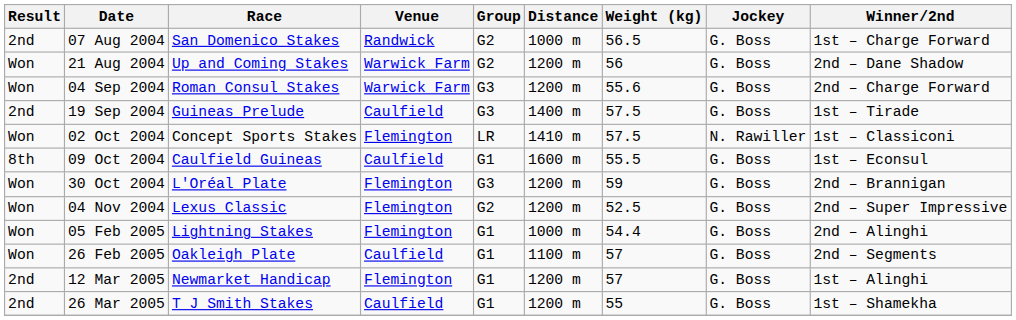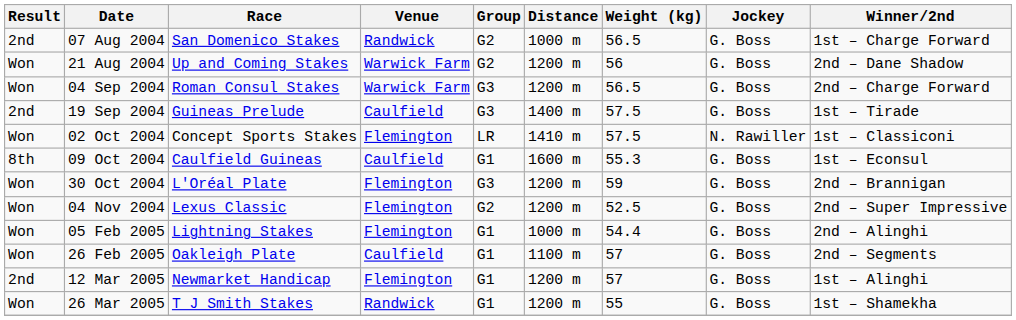 <table class="wikitable">
 <tr>
 <th>Result</th>
 <th>Date</th>
 <th>Race</th>
 <th>Venue</th>
 <th>Group</th>
 <th>Distance</th>
 <th>Weight (kg)</th>
 <th>Jockey</th>
 <th>Winner/2nd</th>
 </tr>
 <tr>
 <td>2nd</td>
 <td>07 Aug 2004</td>
 <td><a href='#'>San Domenico Stakes</a></td>
 <td><a href='#'>Randwick</a></td>
 <td>G2</td>
 <td>1000 m</td>
 <td>56.5</td>
 <td>G. Boss</td>
 <td>1st – Charge Forward</td>
 </tr>
 <tr>
 <td>Won</td>
 <td>21 Aug 2004</td>
 <td><a href='#'>Up and Coming Stakes</a></td>
 <td><a href='#'>Warwick Farm</a></td>
 <td>G2</td>
 <td>1200 m</td>
 <td>56</td>
 <td>G. Boss</td>
 <td>2nd – Dane Shadow</td>
 </tr>
 <tr>
 <td>Won</td>
 <td>04 Sep 2004</td>
 <td><a href='#'>Roman Consul Stakes</a></td>
 <td><a href='#'>Warwick Farm</a></td>
 <td>G3</td>
 <td>1200 m</td>
-<td>55.6</td>
+<td>56.5</td>
 <td>G. Boss</td>
 <td>2nd – Charge Forward</td>
 </tr>
 <tr>
 <td>2nd</td>
 <td>19 Sep 2004</td>
 <td><a href='#'>Guineas Prelude</a></td>
 <td><a href='#'>Caulfield</a></td>
 <td>G3</td>
 <td>1400 m</td>
 <td>57.5</td>
 <td>G. Boss</td>
 <td>1st – Tirade</td>
 </tr>
 <tr>
 <td>Won</td>
 <td>02 Oct 2004</td>
 <td>Concept Sports Stakes</td>
 <td><a href='#'>Flemington</a></td>
 <td>LR</td>
 <td>1410 m</td>
 <td>57.5</td>
 <td>N. Rawiller</td>
 <td>1st – Classiconi</td>
 </tr>
 <tr>
 <td>8th</td>
 <td>09 Oct 2004</td>
 <td><a href='#'>Caulfield Guineas</a></td>
 <td><a href='#'>Caulfield</a></td>
 <td>G1</td>
 <td>1600 m</td>
-<td>55.5</td>
+<td>55.3</td>
 <td>G. Boss</td>
 <td>1st – Econsul</td>
 </tr>
 <tr>
 <td>Won</td>
 <td>30 Oct 2004</td>
 <td><a href='#'>L'Oréal Plate</a></td>
 <td><a href='#'>Flemington</a></td>
 <td>G3</td>
 <td>1200 m</td>
 <td>59</td>
 <td>G. Boss</td>
 <td>2nd – Brannigan</td>
 </tr>
 <tr>
 <td>Won</td>
 <td>04 Nov 2004</td>
 <td><a href='#'>Lexus Classic</a></td>
 <td><a href='#'>Flemington</a></td>
 <td>G2</td>
 <td>1200 m</td>
 <td>52.5</td>
 <td>G. Boss</td>
 <td>2nd – Super Impressive</td>
 </tr>
 <tr>
 <td>Won</td>
 <td>05 Feb 2005</td>
 <td><a href='#'>Lightning Stakes</a></td>
 <td><a href='#'>Flemington</a></td>
 <td>G1</td>
 <td>1000 m</td>
 <td>54.4</td>
 <td>G. Boss</td>
 <td>2nd – Alinghi</td>
 </tr>
 <tr>
 <td>Won</td>
 <td>26 Feb 2005</td>
 <td><a href='#'>Oakleigh Plate</a></td>
 <td><a href='#'>Caulfield</a></td>
 <td>G1</td>
 <td>1100 m</td>
 <td>57</td>
 <td>G. Boss</td>
 <td>2nd – Segments</td>
 </tr>
 <tr>
 <td>2nd</td>
 <td>12 Mar 2005</td>
 <td><a href='#'>Newmarket Handicap</a></td>
 <td><a href='#'>Flemington</a></td>
 <td>G1</td>
 <td>1200 m</td>
 <td>57</td>
 <td>G. Boss</td>
 <td>1st – Alinghi</td>
 </tr>
 <tr>
-<td>2nd</td>
+<td>Won</td>
 <td>26 Mar 2005</td>
 <td><a href='#'>T J Smith Stakes</a></td>
-<td><a href='#'>Caulfield</a></td>
+<td><a href='#'>Randwick</a></td>
 <td>G1</td>
 <td>1200 m</td>
 <td>55</td>
 <td>G. Boss</td>
 <td>1st – Shamekha</td>
 </tr>
 <tr>
 </tr>
 </table>
